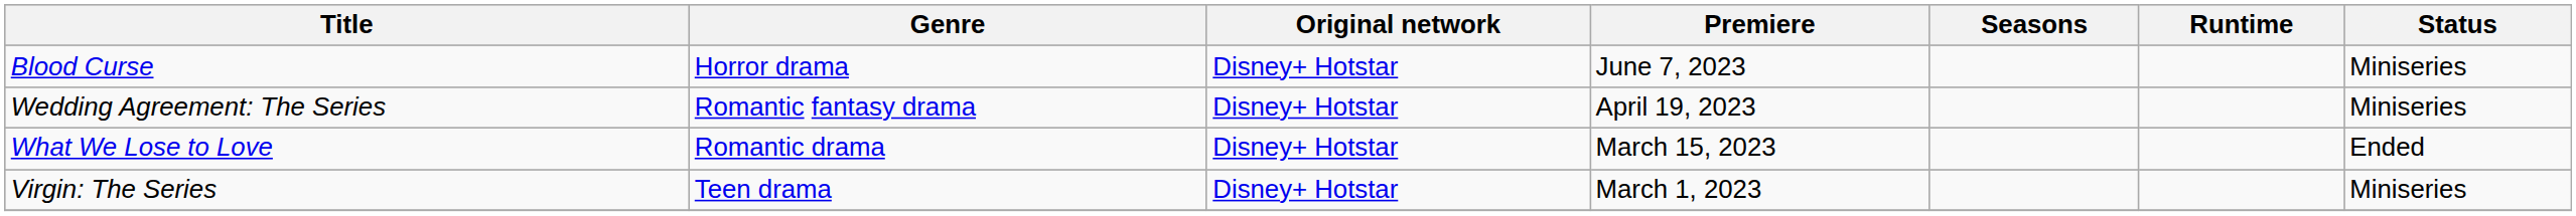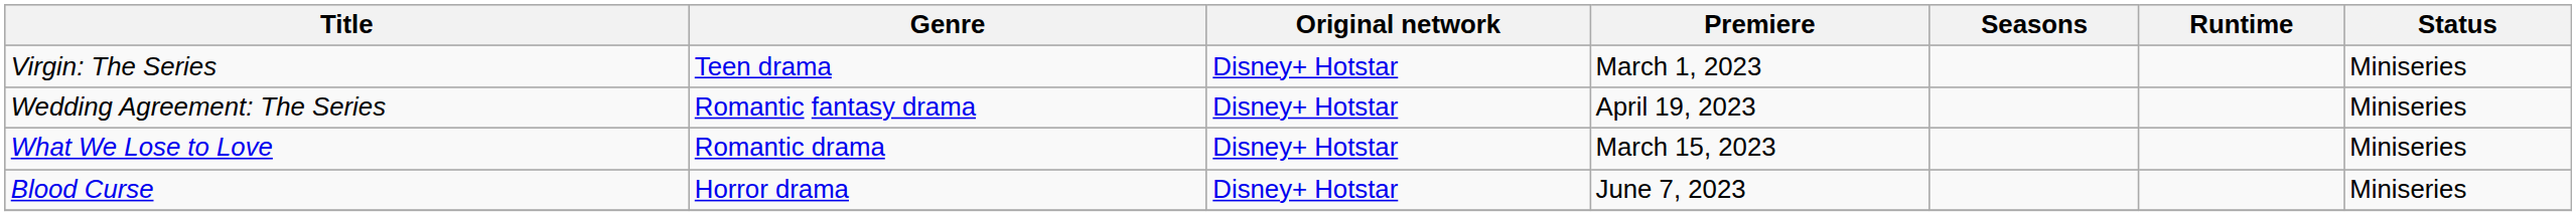 <table class="wikitable sortable" style="width:100%;">
 <tr>
 <th>Title</th>
 <th>Genre</th>
 <th>Original network</th>
 <th>Premiere</th>
 <th>Seasons</th>
 <th>Runtime</th>
 <th>Status</th>
 </tr>
 <tr>
-<td><em><a href='#'>Blood Curse</a></em></td>
-<td><a href='#'>Horror drama</a></td>
+<td><em>Virgin: The Series</em></td>
+<td><a href='#'>Teen drama</a></td>
 <td><a href='#'>Disney+ Hotstar</a></td>
-<td>June 7, 2023</td>
+<td>March 1, 2023</td>
 <td></td>
 <td></td>
 <td>Miniseries</td>
 </tr>
 <tr>
 <td><em>Wedding Agreement: The Series</em></td>
 <td><a href='#'>Romantic</a> <a href='#'>fantasy drama</a></td>
 <td><a href='#'>Disney+ Hotstar</a></td>
 <td>April 19, 2023</td>
 <td></td>
 <td></td>
 <td>Miniseries</td>
 </tr>
 <tr>
 <td><em><a href='#'>What We Lose to Love</a></em></td>
 <td><a href='#'>Romantic drama</a></td>
 <td><a href='#'>Disney+ Hotstar</a></td>
 <td>March 15, 2023</td>
 <td></td>
 <td></td>
-<td>Ended</td>
+<td>Miniseries</td>
 </tr>
 <tr>
-<td><em>Virgin: The Series</em></td>
-<td><a href='#'>Teen drama</a></td>
+<td><em><a href='#'>Blood Curse</a></em></td>
+<td><a href='#'>Horror drama</a></td>
 <td><a href='#'>Disney+ Hotstar</a></td>
-<td>March 1, 2023</td>
+<td>June 7, 2023</td>
 <td></td>
 <td></td>
 <td>Miniseries</td>
 </tr>
 <tr>
 </tr>
 </table>
